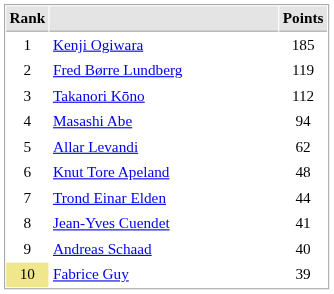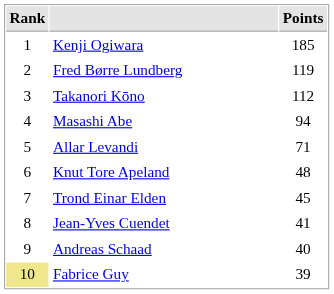 <table cellspacing="1" cellpadding="3" style="border:1px solid #AAAAAA;font-size:86%">
 <tr bgcolor="#E4E4E4">
 <th style="border-bottom:1px solid #AAAAAA" width=10>Rank</th>
 <th style="border-bottom:1px solid #AAAAAA" width=200></th>
 <th style="border-bottom:1px solid #AAAAAA" width=20>Points</th>
 </tr>
 <tr align="center">
 <td>1</td>
 <td align="left"> <a href='#'>Kenji Ogiwara</a></td>
 <td>185</td>
 </tr>
 <tr align="center">
 <td>2</td>
 <td align="left"> <a href='#'>Fred Børre Lundberg</a></td>
 <td>119</td>
 </tr>
 <tr align="center">
 <td>3</td>
 <td align="left"> <a href='#'>Takanori Kōno</a></td>
 <td>112</td>
 </tr>
 <tr align="center">
 <td>4</td>
 <td align="left"> <a href='#'>Masashi Abe</a></td>
 <td>94</td>
 </tr>
 <tr align="center">
 <td>5</td>
 <td align="left"> <a href='#'>Allar Levandi</a></td>
-<td>62</td>
+<td>71</td>
 </tr>
 <tr align="center">
 <td>6</td>
 <td align="left"> <a href='#'>Knut Tore Apeland</a></td>
 <td>48</td>
 </tr>
 <tr align="center">
 <td>7</td>
 <td align="left"> <a href='#'>Trond Einar Elden</a></td>
-<td>44</td>
+<td>45</td>
 </tr>
 <tr align="center">
 <td>8</td>
 <td align="left"> <a href='#'>Jean-Yves Cuendet</a></td>
 <td>41</td>
 </tr>
 <tr align="center">
 <td>9</td>
 <td align="left"> <a href='#'>Andreas Schaad</a></td>
 <td>40</td>
 </tr>
 <tr align="center">
 <td style="background: khaki;">10</td>
 <td align="left"> <a href='#'>Fabrice Guy</a></td>
 <td>39</td>
 </tr>
 </table>
